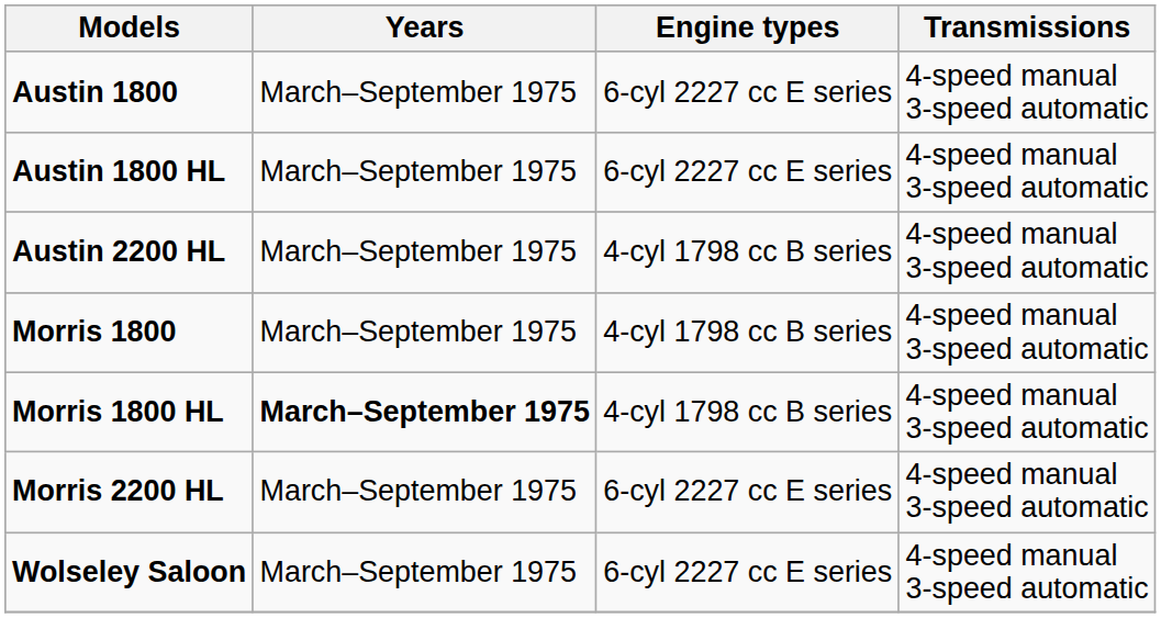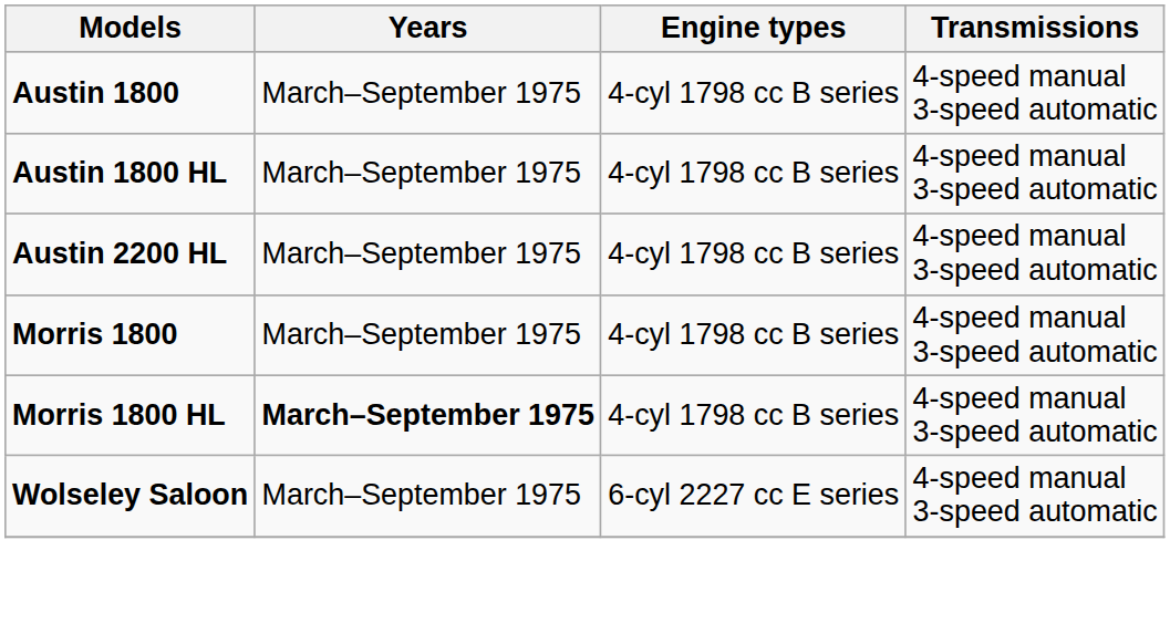 <table class="wikitable" align="center">
 <tr>
 <th>Models</th>
 <th>Years</th>
 <th>Engine types</th>
 <th>Transmissions</th>
 </tr>
 <tr>
 <td><strong>Austin 1800</strong></td>
 <td>March–September 1975</td>
-<td>6-cyl 2227 cc E series</td>
+<td>4-cyl 1798 cc B series</td>
 <td>4-speed manual <br> 3-speed automatic</td>
 </tr>
 <tr>
 <td><strong>Austin 1800 HL</strong></td>
 <td>March–September 1975</td>
-<td>6-cyl 2227 cc E series</td>
+<td>4-cyl 1798 cc B series</td>
 <td>4-speed manual <br> 3-speed automatic</td>
 </tr>
 <tr>
 <td><strong>Austin 2200 HL</strong></td>
 <td>March–September 1975</td>
 <td>4-cyl 1798 cc B series</td>
 <td>4-speed manual <br> 3-speed automatic</td>
 </tr>
 <tr>
 <td><strong>Morris 1800</strong></td>
 <td>March–September 1975</td>
 <td>4-cyl 1798 cc B series</td>
 <td>4-speed manual <br> 3-speed automatic</td>
 </tr>
 <tr>
 <td><strong>Morris 1800 HL</strong></td>
 <td><strong>March–September 1975</strong></td>
 <td>4-cyl 1798 cc B series</td>
 <td>4-speed manual <br> 3-speed automatic</td>
 </tr>
 <tr>
-<td><strong>Morris 2200 HL</strong></td>
-<td>March–September 1975</td>
-<td>6-cyl 2227 cc E series</td>
-<td>4-speed manual <br> 3-speed automatic</td>
-</tr>
-<tr>
 <td><strong>Wolseley Saloon</strong></td>
 <td>March–September 1975</td>
 <td>6-cyl 2227 cc E series</td>
 <td>4-speed manual <br> 3-speed automatic</td>
 </tr>
 <tr>
 </tr>
 </table>
